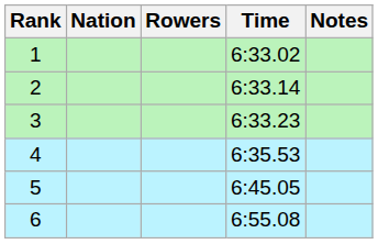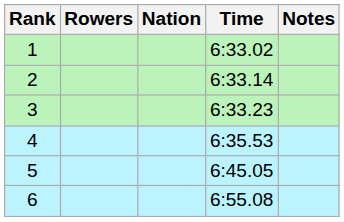 <table class="wikitable sortable" style="text-align:center">
 <tr>
 <th>Rank</th>
+<th>Rowers</th>
 <th>Nation</th>
-<th>Rowers</th>
 <th>Time</th>
 <th>Notes</th>
 </tr>
 <tr bgcolor=bbf3bb>
 <td>1</td>
+<td align=left data-sort-value="Landvoigt, Bernd"></td>
 <td align=left></td>
-<td align=left data-sort-value="Landvoigt, Bernd"></td>
 <td>6:33.02</td>
 <td></td>
 </tr>
 <tr bgcolor=bbf3bb>
 <td>2</td>
+<td align=left data-sort-value="Caska, Vojtěch"></td>
 <td align=left></td>
-<td align=left data-sort-value="Caska, Vojtěch"></td>
 <td>6:33.14</td>
 <td></td>
 </tr>
 <tr bgcolor=bbf3bb>
 <td>3</td>
+<td align=left data-sort-value="Georgiev, Georgi"></td>
 <td align=left></td>
-<td align=left data-sort-value="Georgiev, Georgi"></td>
 <td>6:33.23</td>
 <td></td>
 </tr>
 <tr bgcolor=bbf3ff>
 <td>4</td>
+<td align=left data-sort-value="Ahonen, Leo"></td>
 <td align=left></td>
-<td align=left data-sort-value="Ahonen, Leo"></td>
 <td>6:35.53</td>
 <td></td>
 </tr>
 <tr bgcolor=bbf3ff>
 <td>5</td>
+<td align=left data-sort-value="Love, Brian"></td>
 <td align=left></td>
-<td align=left data-sort-value="Love, Brian"></td>
 <td>6:45.05</td>
 <td></td>
 </tr>
 <tr bgcolor=bbf3ff>
 <td>6</td>
+<td align=left data-sort-value="Helmja, Tiit"></td>
 <td align=left></td>
-<td align=left data-sort-value="Helmja, Tiit"></td>
 <td>6:55.08</td>
 <td></td>
 </tr>
 </table>
